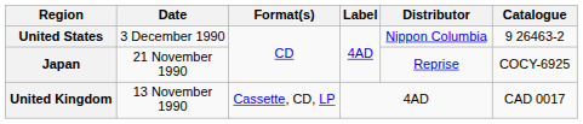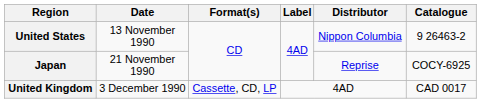 <table class="wikitable sortable plainrowheaders" style="text-align:center">
 <tr>
 <th scope="col" style="width:8em">Region</th>
 <th scope="col" style="width:8em">Date</th>
 <th scope="col" style="width:8em">Format(s)</th>
 <th scope="col" style="width:2em">Label</th>
 <th scope="col" style="width:8em">Distributor</th>
 <th scope="col" style="width:6em">Catalogue</th>
 </tr>
 <tr>
 <th scope="row">United States</th>
-<td>3 December 1990</td>
+<td>13 November 1990</td>
 <td rowspan="2"><a href='#'>CD</a></td>
 <td rowspan="2"><a href='#'>4AD</a></td>
 <td><a href='#'>Nippon Columbia</a></td>
 <td>9 26463-2</td>
 </tr>
 <tr>
 <th scope="row">Japan</th>
 <td>21 November 1990</td>
 <td><a href='#'>Reprise</a></td>
 <td>COCY-6925</td>
 </tr>
 <tr>
 <th scope="row">United Kingdom</th>
-<td>13 November 1990</td>
+<td>3 December 1990</td>
 <td><a href='#'>Cassette</a>, CD, <a href='#'>LP</a></td>
 <td colspan="2">4AD</td>
 <td>CAD 0017</td>
 </tr>
 </table>
